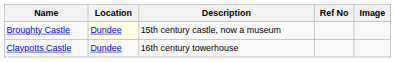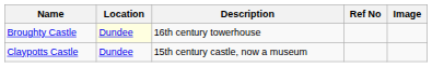 <table class="wikitable sortable" style="font-size: 90%;width:100%;border:0px;text-align:left;line-height:150%;">
 <tr>
 <th>Name</th>
 <th>Location</th>
 <th class="unsortable">Description</th>
 <th>Ref No</th>
 <th class="unsortable">Image</th>
 </tr>
 <tr>
 <td><a href='#'>Broughty Castle</a></td>
 <td style="background: lightyellow;"><a href='#'>Dundee</a></td>
-<td>15th century castle, now a museum</td>
+<td>16th century towerhouse</td>
 <td></td>
 <td></td>
 </tr>
 <tr>
 <td><a href='#'>Claypotts Castle</a></td>
 <td><a href='#'>Dundee</a></td>
-<td>16th century towerhouse</td>
+<td>15th century castle, now a museum</td>
 <td></td>
 <td></td>
 </tr>
 <tr>
 </tr>
 </table>
